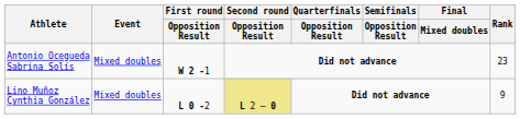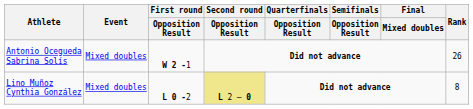 <table class="wikitable" style="font-size:90%">
 <tr>
 <th rowspan="2">Athlete</th>
 <th rowspan="2">Event</th>
 <th>First round</th>
 <th>Second round</th>
 <th>Quarterfinals</th>
 <th>Semifinals</th>
 <th>Final</th>
 <th rowspan="2">Rank</th>
 </tr>
 <tr>
 <th>Opposition<br>Result</th>
 <th>Opposition<br>Result</th>
 <th>Opposition<br>Result</th>
 <th>Opposition<br>Result</th>
 <th Opposition>Mixed doubles</th>
 </tr>
 <tr>
 <td><a href='#'>Antonio Ocegueda</a><br><a href='#'>Sabrina Solís</a></td>
 <td><a href='#'>Mixed doubles</a></td>
 <td align=center><br><br> <strong>W 2 -</strong>1</td>
 <td align=center colspan=4><strong>Did not advance</strong></td>
-<td align=center>23</td>
+<td align=center>26</td>
 </tr>
 <tr>
 <td><a href='#'>Lino Muñoz</a><br><a href='#'>Cynthia González</a></td>
 <td><a href='#'>Mixed doubles</a></td>
 <td align=center><br><br> <strong>L 0 -</strong>2</td>
 <td align=center style="background: khaki;"><br><br> <strong>L</strong> 2 – <strong>0</strong></td>
 <td align=center colspan=3><strong>Did not advance</strong></td>
-<td align=center>9</td>
+<td align=center>8</td>
 </tr>
 </table>
